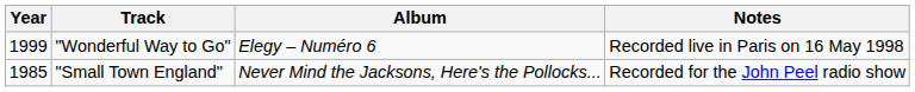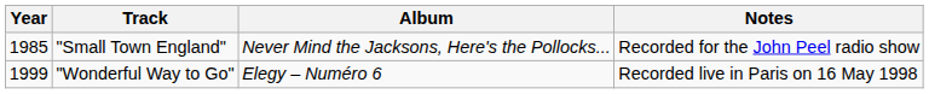 <table class="wikitable">
 <tr>
 <th>Year</th>
 <th>Track</th>
 <th>Album</th>
 <th>Notes</th>
 </tr>
 <tr>
+<td>1985</td>
+<td>"Small Town England"</td>
+<td><em>Never Mind the Jacksons, Here's the Pollocks...</em></td>
+<td>Recorded for the <a href='#'>John Peel</a> radio show</td>
+</tr>
+<tr>
 <td>1999</td>
 <td>"Wonderful Way to Go"</td>
 <td><em>Elegy – Numéro 6</em></td>
 <td>Recorded live in Paris on 16 May 1998</td>
 </tr>
-<tr>
-<td>1985</td>
-<td>"Small Town England"</td>
-<td><em>Never Mind the Jacksons, Here's the Pollocks...</em></td>
-<td>Recorded for the <a href='#'>John Peel</a> radio show</td>
-</tr>
 </table>
